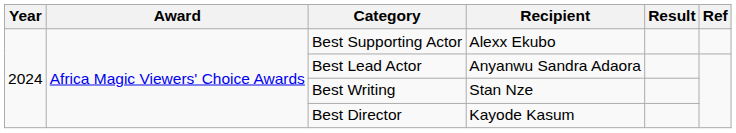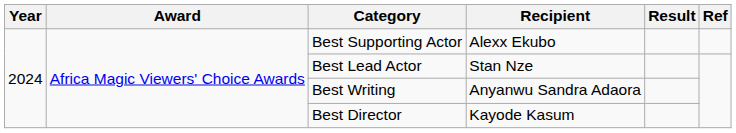 <table class="wikitable">
 <tr>
 <th>Year</th>
 <th>Award</th>
 <th>Category</th>
 <th>Recipient</th>
 <th>Result</th>
 <th>Ref</th>
 </tr>
 <tr>
 <td rowspan="4">2024</td>
 <td rowspan="4"><a href='#'>Africa Magic Viewers' Choice Awards</a></td>
 <td>Best Supporting Actor</td>
 <td>Alexx Ekubo</td>
 <td></td>
 <td></td>
 </tr>
 <tr>
 <td>Best Lead Actor</td>
-<td>Anyanwu Sandra Adaora</td>
+<td>Stan Nze</td>
 <td></td>
 </tr>
 <tr>
 <td>Best Writing</td>
-<td>Stan Nze</td>
+<td>Anyanwu Sandra Adaora</td>
 <td></td>
 </tr>
 <tr>
 <td>Best Director</td>
 <td>Kayode Kasum</td>
 <td></td>
 </tr>
 </table>
